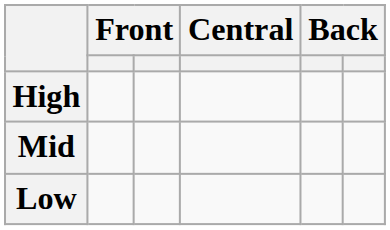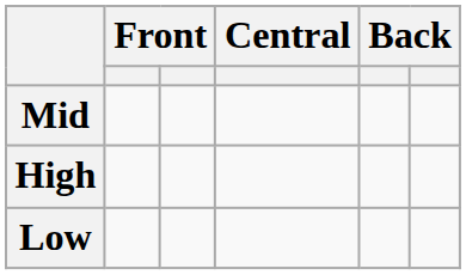 <table class="wikitable" style="text-align:center;">
 <tr>
 <th rowspan=2></th>
 <th colspan=2>Front</th>
 <th>Central</th>
 <th colspan=2>Back</th>
 </tr>
 <tr>
 <th></th>
 <th></th>
 <th></th>
 <th></th>
 <th></th>
 </tr>
 <tr>
+<th>Mid</th>
+<td> </td>
+<td> </td>
+<td> </td>
+<td> </td>
+<td> </td>
+</tr>
+<tr>
 <th>High</th>
 <td></td>
 <td></td>
 <td> </td>
 <td></td>
 <td></td>
-</tr>
-<tr>
-<th>Mid</th>
-<td> </td>
-<td> </td>
-<td> </td>
-<td> </td>
-<td> </td>
 </tr>
 <tr>
 <th>Low</th>
 <td> <br> </td>
 <td></td>
 <td> </td>
 <td></td>
 <td></td>
 </tr>
 </table>
